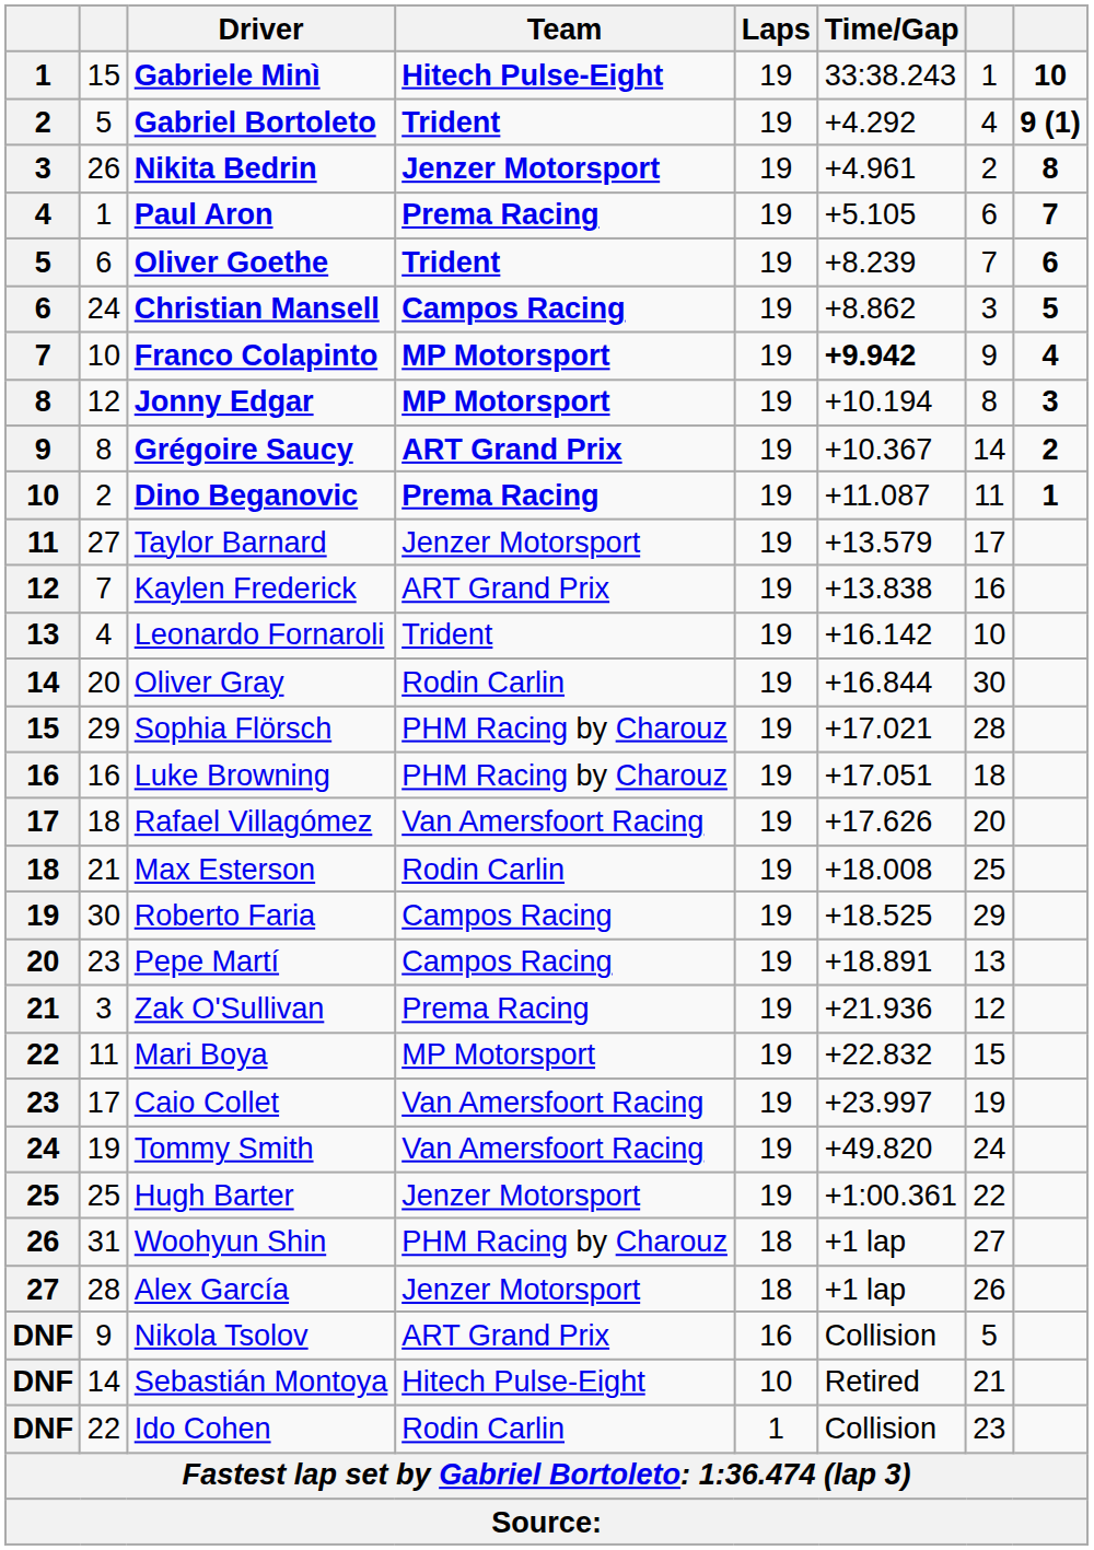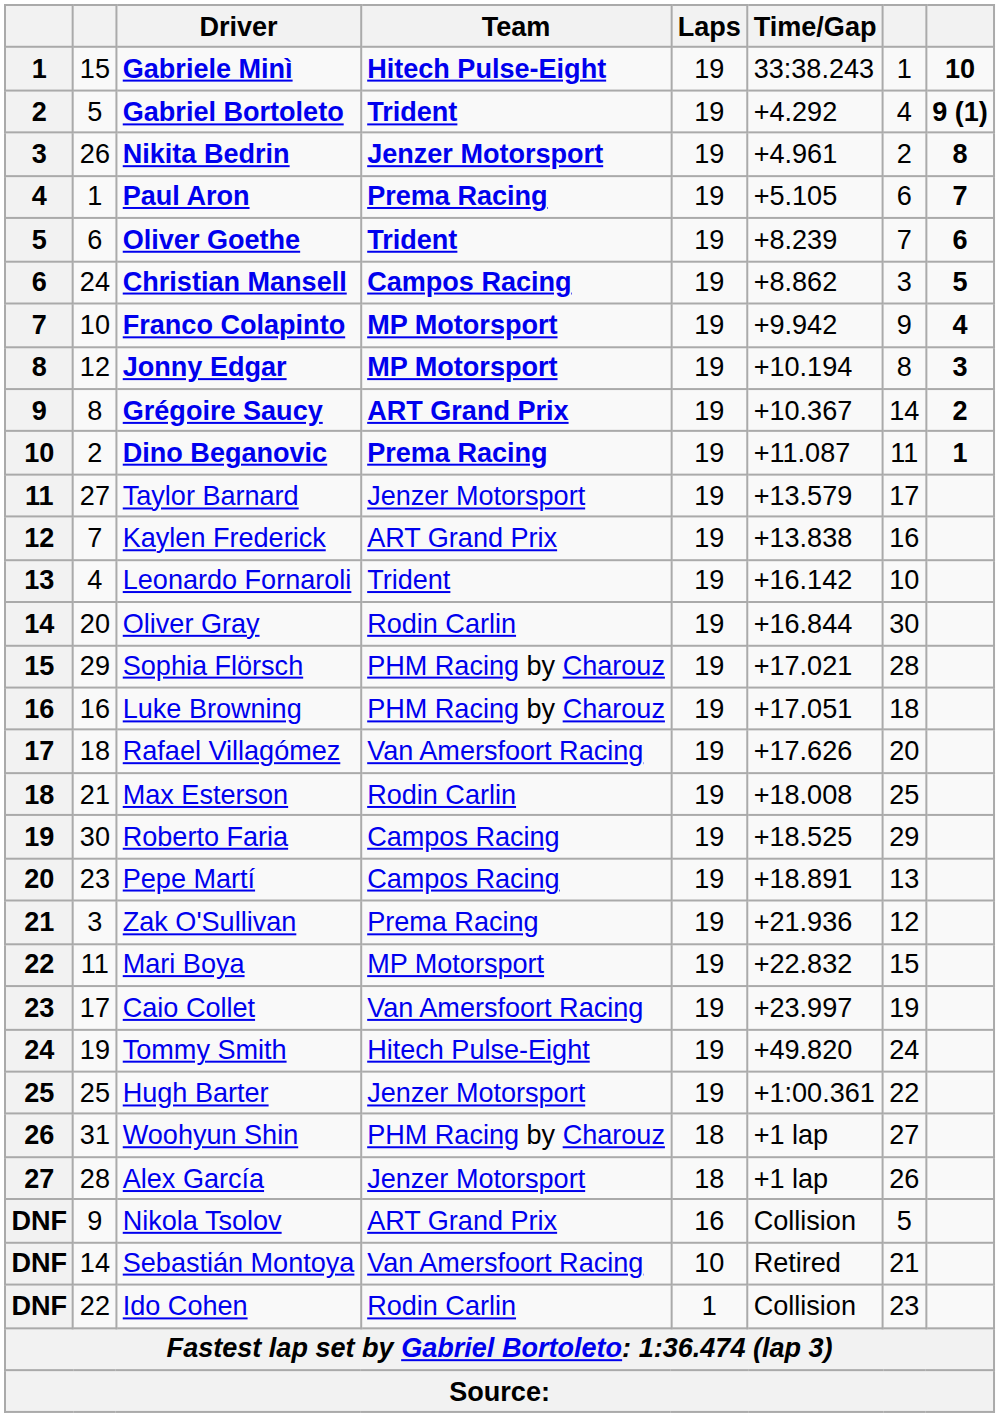 <table class="wikitable" style="font-size:85%">
 <tr>
 <th></th>
 <th></th>
 <th>Driver</th>
 <th>Team</th>
 <th>Laps</th>
 <th>Time/Gap</th>
 <th></th>
 <th></th>
 </tr>
 <tr>
 <th>1</th>
 <td align="center">15</td>
 <td> <strong><a href='#'>Gabriele Minì</a></strong></td>
 <td><strong><a href='#'>Hitech Pulse-Eight</a></strong></td>
 <td align="center">19</td>
 <td>33:38.243</td>
 <td align="center">1</td>
 <td align="center"><strong>10</strong></td>
 </tr>
 <tr>
 <th>2</th>
 <td align="center">5</td>
 <td> <strong><a href='#'>Gabriel Bortoleto</a></strong></td>
 <td><strong><a href='#'>Trident</a></strong></td>
 <td align="center">19</td>
 <td>+4.292</td>
 <td align="center">4</td>
 <td align="center"><strong>9 (1)</strong></td>
 </tr>
 <tr>
 <th>3</th>
 <td align="center">26</td>
 <td> <strong><a href='#'>Nikita Bedrin</a></strong></td>
 <td><strong><a href='#'>Jenzer Motorsport</a></strong></td>
 <td align="center">19</td>
 <td>+4.961</td>
 <td align="center">2</td>
 <td align="center"><strong>8</strong></td>
 </tr>
 <tr>
 <th>4</th>
 <td align="center">1</td>
 <td> <strong><a href='#'>Paul Aron</a></strong></td>
 <td><strong><a href='#'>Prema Racing</a></strong></td>
 <td align="center">19</td>
 <td>+5.105</td>
 <td align="center">6</td>
 <td align="center"><strong>7</strong></td>
 </tr>
 <tr>
 <th>5</th>
 <td align="center">6</td>
 <td> <strong><a href='#'>Oliver Goethe</a></strong></td>
 <td><strong><a href='#'>Trident</a></strong></td>
 <td align="center">19</td>
 <td>+8.239</td>
 <td align="center">7</td>
 <td align="center"><strong>6</strong></td>
 </tr>
 <tr>
 <th>6</th>
 <td align="center">24</td>
 <td> <strong><a href='#'>Christian Mansell</a></strong></td>
 <td><strong><a href='#'>Campos Racing</a></strong></td>
 <td align="center">19</td>
 <td>+8.862</td>
 <td align="center">3</td>
 <td align="center"><strong>5</strong></td>
 </tr>
 <tr>
 <th>7</th>
 <td align="center">10</td>
 <td> <strong><a href='#'>Franco Colapinto</a></strong></td>
 <td><strong><a href='#'>MP Motorsport</a></strong></td>
 <td align="center">19</td>
-<td><strong>+9.942</strong></td>
+<td>+9.942</td>
 <td align="center">9</td>
 <td align="center"><strong>4</strong></td>
 </tr>
 <tr>
 <th>8</th>
 <td align="center">12</td>
 <td> <strong><a href='#'>Jonny Edgar</a></strong></td>
 <td><strong><a href='#'>MP Motorsport</a></strong></td>
 <td align="center">19</td>
 <td>+10.194</td>
 <td align="center">8</td>
 <td align="center"><strong>3</strong></td>
 </tr>
 <tr>
 <th>9</th>
 <td align="center">8</td>
 <td> <strong><a href='#'>Grégoire Saucy</a></strong></td>
 <td><strong><a href='#'>ART Grand Prix</a></strong></td>
 <td align="center">19</td>
 <td>+10.367</td>
 <td align="center">14</td>
 <td align="center"><strong>2</strong></td>
 </tr>
 <tr>
 <th>10</th>
 <td align="center">2</td>
 <td> <strong><a href='#'>Dino Beganovic</a></strong></td>
 <td><strong><a href='#'>Prema Racing</a></strong></td>
 <td align="center">19</td>
 <td>+11.087</td>
 <td align="center">11</td>
 <td align="center"><strong>1</strong></td>
 </tr>
 <tr>
 <th>11</th>
 <td align="center">27</td>
 <td> <a href='#'>Taylor Barnard</a></td>
 <td><a href='#'>Jenzer Motorsport</a></td>
 <td align="center">19</td>
 <td>+13.579</td>
 <td align="center">17</td>
 <td align="center"></td>
 </tr>
 <tr>
 <th>12</th>
 <td align="center">7</td>
 <td> <a href='#'>Kaylen Frederick</a></td>
 <td><a href='#'>ART Grand Prix</a></td>
 <td align="center">19</td>
 <td>+13.838</td>
 <td align="center">16</td>
 <td align="center"></td>
 </tr>
 <tr>
 <th>13</th>
 <td align="center">4</td>
 <td> <a href='#'>Leonardo Fornaroli</a></td>
 <td><a href='#'>Trident</a></td>
 <td align="center">19</td>
 <td>+16.142</td>
 <td align="center">10</td>
 <td align="center"></td>
 </tr>
 <tr>
 <th>14</th>
 <td align="center">20</td>
 <td> <a href='#'>Oliver Gray</a></td>
 <td><a href='#'>Rodin Carlin</a></td>
 <td align="center">19</td>
 <td>+16.844</td>
 <td align="center">30</td>
 <td align="center"></td>
 </tr>
 <tr>
 <th>15</th>
 <td align="center">29</td>
 <td> <a href='#'>Sophia Flörsch</a></td>
 <td><a href='#'>PHM Racing</a> by <a href='#'>Charouz</a></td>
 <td align="center">19</td>
 <td>+17.021</td>
 <td align="center">28</td>
 <td align="center"></td>
 </tr>
 <tr>
 <th>16</th>
 <td align="center">16</td>
 <td> <a href='#'>Luke Browning</a></td>
 <td><a href='#'>PHM Racing</a> by <a href='#'>Charouz</a></td>
 <td align="center">19</td>
 <td>+17.051</td>
 <td align="center">18</td>
 <td align="center"></td>
 </tr>
 <tr>
 <th>17</th>
 <td align="center">18</td>
 <td> <a href='#'>Rafael Villagómez</a></td>
 <td><a href='#'>Van Amersfoort Racing</a></td>
 <td align="center">19</td>
 <td>+17.626</td>
 <td align="center">20</td>
 <td align="center"></td>
 </tr>
 <tr>
 <th>18</th>
 <td align="center">21</td>
 <td> <a href='#'>Max Esterson</a></td>
 <td><a href='#'>Rodin Carlin</a></td>
 <td align="center">19</td>
 <td>+18.008</td>
 <td align="center">25</td>
 <td align="center"></td>
 </tr>
 <tr>
 <th>19</th>
 <td align="center">30</td>
 <td> <a href='#'>Roberto Faria</a></td>
 <td><a href='#'>Campos Racing</a></td>
 <td align="center">19</td>
 <td>+18.525</td>
 <td align="center">29</td>
 <td align="center"></td>
 </tr>
 <tr>
 <th>20</th>
 <td align="center">23</td>
 <td> <a href='#'>Pepe Martí</a></td>
 <td><a href='#'>Campos Racing</a></td>
 <td align="center">19</td>
 <td>+18.891</td>
 <td align="center">13</td>
 <td align="center"></td>
 </tr>
 <tr>
 <th>21</th>
 <td align="center">3</td>
 <td> <a href='#'>Zak O'Sullivan</a></td>
 <td><a href='#'>Prema Racing</a></td>
 <td align="center">19</td>
 <td>+21.936</td>
 <td align="center">12</td>
 <td align="center"></td>
 </tr>
 <tr>
 <th>22</th>
 <td align="center">11</td>
 <td> <a href='#'>Mari Boya</a></td>
 <td><a href='#'>MP Motorsport</a></td>
 <td align="center">19</td>
 <td>+22.832</td>
 <td align="center">15</td>
 <td align="center"></td>
 </tr>
 <tr>
 <th>23</th>
 <td align="center">17</td>
 <td> <a href='#'>Caio Collet</a></td>
 <td><a href='#'>Van Amersfoort Racing</a></td>
 <td align="center">19</td>
 <td>+23.997</td>
 <td align="center">19</td>
 <td align="center"></td>
 </tr>
 <tr>
 <th>24</th>
 <td align="center">19</td>
 <td> <a href='#'>Tommy Smith</a></td>
-<td><a href='#'>Van Amersfoort Racing</a></td>
+<td><a href='#'>Hitech Pulse-Eight</a></td>
 <td align="center">19</td>
 <td>+49.820</td>
 <td align="center">24</td>
 <td align="center"></td>
 </tr>
 <tr>
 <th>25</th>
 <td align="center">25</td>
 <td> <a href='#'>Hugh Barter</a></td>
 <td><a href='#'>Jenzer Motorsport</a></td>
 <td align="center">19</td>
 <td>+1:00.361</td>
 <td align="center">22</td>
 <td align="center"></td>
 </tr>
 <tr>
 <th>26</th>
 <td align="center">31</td>
 <td> <a href='#'>Woohyun Shin</a></td>
 <td><a href='#'>PHM Racing</a> by <a href='#'>Charouz</a></td>
 <td align="center">18</td>
 <td>+1 lap</td>
 <td align="center">27</td>
 <td align="center"></td>
 </tr>
 <tr>
 <th>27</th>
 <td align="center">28</td>
 <td> <a href='#'>Alex García</a></td>
 <td><a href='#'>Jenzer Motorsport</a></td>
 <td align="center">18</td>
 <td>+1 lap</td>
 <td align="center">26</td>
 <td align="center"></td>
 </tr>
 <tr>
 <th>DNF</th>
 <td align="center">9</td>
 <td> <a href='#'>Nikola Tsolov</a></td>
 <td><a href='#'>ART Grand Prix</a></td>
 <td align="center">16</td>
 <td>Collision</td>
 <td align="center">5</td>
 <td align="center"></td>
 </tr>
 <tr>
 <th>DNF</th>
 <td align="center">14</td>
 <td> <a href='#'>Sebastián Montoya</a></td>
-<td><a href='#'>Hitech Pulse-Eight</a></td>
+<td><a href='#'>Van Amersfoort Racing</a></td>
 <td align="center">10</td>
 <td>Retired</td>
 <td align="center">21</td>
 <td align="center"></td>
 </tr>
 <tr>
 <th>DNF</th>
 <td align="center">22</td>
 <td> <a href='#'>Ido Cohen</a></td>
 <td><a href='#'>Rodin Carlin</a></td>
 <td align="center">1</td>
 <td>Collision</td>
 <td align="center">23</td>
 <td align="center"></td>
 </tr>
 <tr>
 <th colspan="8"><em>Fastest lap set by  <a href='#'>Gabriel Bortoleto</a>: 1:36.474 (lap 3)</em></th>
 </tr>
 <tr>
 <th colspan="8">Source:</th>
 </tr>
 </table>
